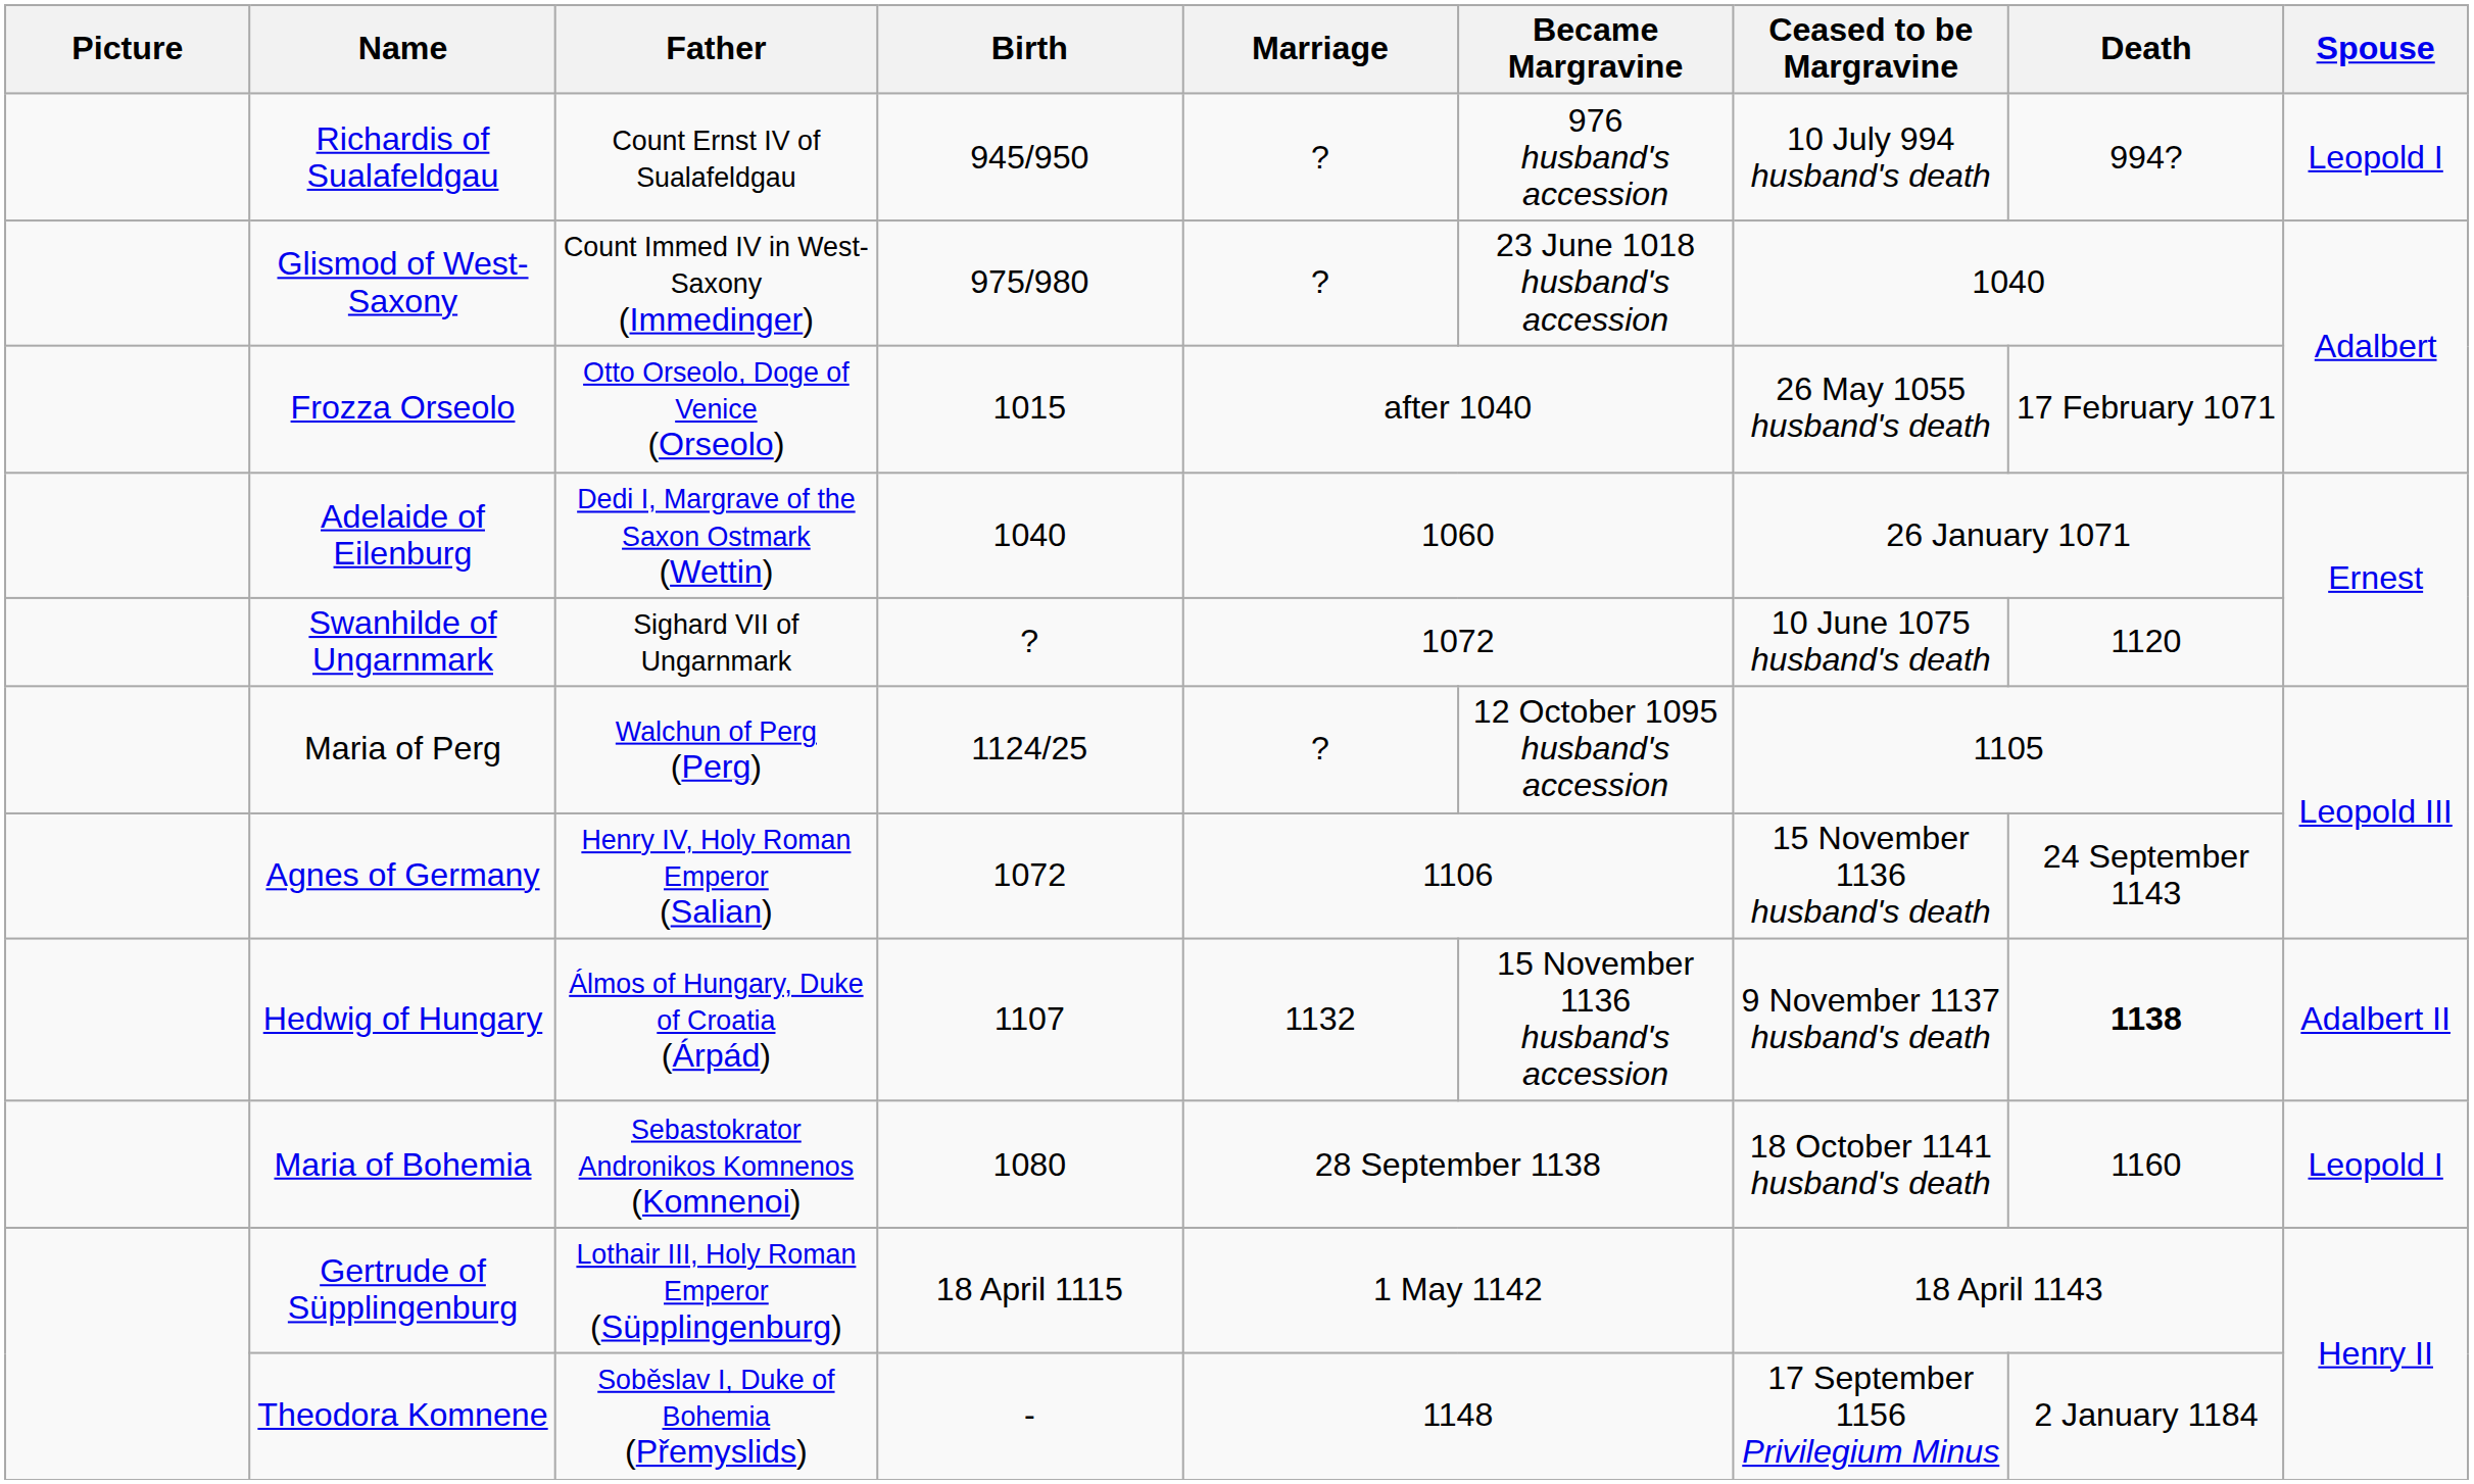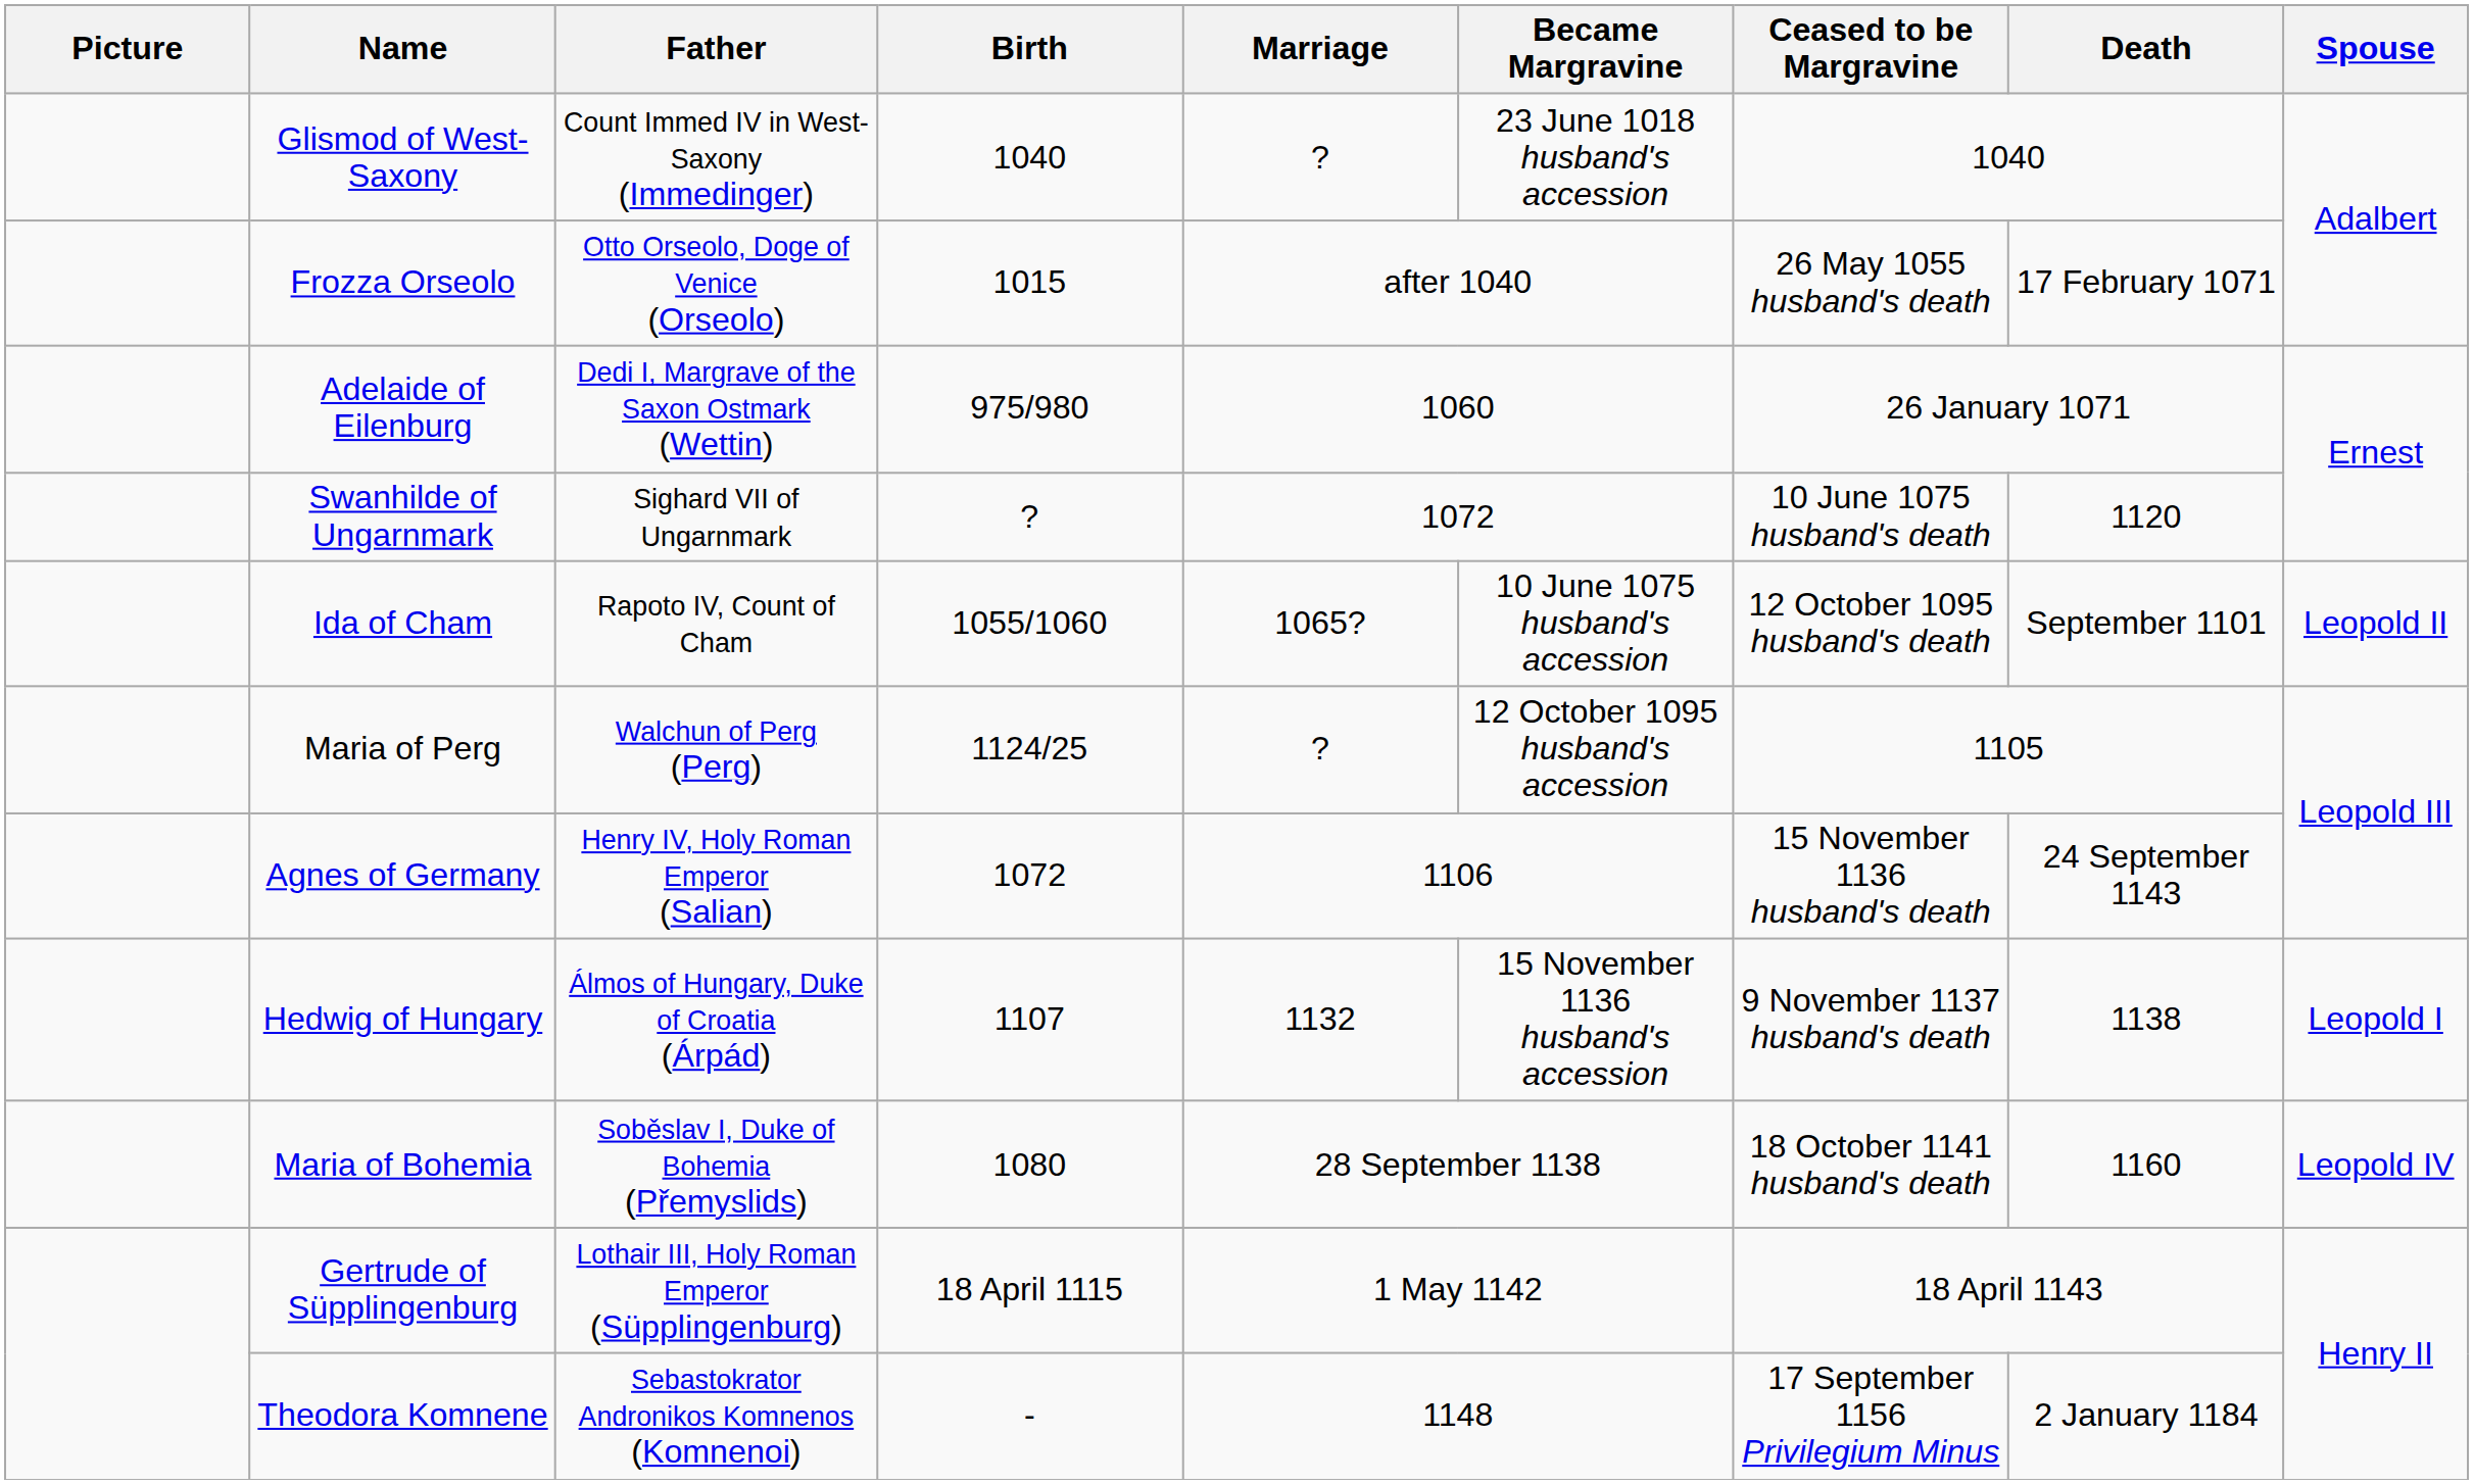 <table width=95% class="wikitable">
 <tr>
 <th width = "8%">Picture</th>
 <th width = "10%">Name</th>
 <th width = "9%">Father</th>
 <th width = "10%">Birth</th>
 <th width = "9%">Marriage</th>
 <th width = "9%">Became Margravine</th>
 <th width = "9%">Ceased to be Margravine</th>
 <th width = "9%">Death</th>
 <th width = "6%"><a href='#'>Spouse</a></th>
 </tr>
 <tr>
 <td align="center"></td>
-<td align="center"><a href='#'>Richardis of Sualafeldgau</a></td>
-<td align="center"><small>Count Ernst IV of Sualafeldgau</small></td>
-<td align="center">945/950</td>
-<td align="center">?</td>
-<td align="center">976<br><em>husband's accession</em></td>
-<td align="center">10 July 994<br><em>husband's death</em></td>
-<td align="center">994?</td>
-<td align="center"><a href='#'>Leopold I</a></td>
-</tr>
-<tr>
-<td align="center"></td>
 <td align="center"><a href='#'>Glismod of West-Saxony</a></td>
 <td align="center"><small>Count Immed IV in West-Saxony</small><br>(<a href='#'>Immedinger</a>)</td>
-<td align="center">975/980</td>
+<td align="center">1040</td>
 <td align="center">?</td>
 <td align="center">23 June 1018<br><em>husband's accession</em></td>
 <td align="center" colspan="2">1040</td>
 <td align="center" rowspan="2"><a href='#'>Adalbert</a></td>
 </tr>
 <tr>
 <td align="center"></td>
 <td align="center"><a href='#'>Frozza Orseolo</a></td>
 <td align="center"><small><a href='#'>Otto Orseolo, Doge of Venice</a></small><br>(<a href='#'>Orseolo</a>)</td>
 <td align="center">1015</td>
 <td align="center" colspan="2">after 1040</td>
 <td align="center">26 May 1055<br><em>husband's death</em></td>
 <td align="center">17 February 1071</td>
 </tr>
 <tr>
 <td align="center"></td>
 <td align="center"><a href='#'>Adelaide of Eilenburg</a></td>
 <td align="center"><small><a href='#'>Dedi I, Margrave of the Saxon Ostmark</a></small><br>(<a href='#'>Wettin</a>)</td>
-<td align="center">1040</td>
+<td align="center">975/980</td>
 <td align="center" colspan="2">1060</td>
 <td align="center" colspan="2">26 January 1071</td>
 <td align="center" rowspan="2"><a href='#'>Ernest</a></td>
 </tr>
 <tr>
 <td align="center"></td>
 <td align="center"><a href='#'>Swanhilde of Ungarnmark</a></td>
 <td align="center"><small>Sighard VII of Ungarnmark</small></td>
 <td align="center">?</td>
 <td align="center" colspan="2">1072</td>
 <td align="center">10 June 1075<br><em>husband's death</em></td>
 <td align="center">1120</td>
+</tr>
+<tr>
+<td align="center"></td>
+<td align="center"><a href='#'>Ida of Cham</a></td>
+<td align="center"><small>Rapoto IV, Count of Cham</small></td>
+<td align="center">1055/1060</td>
+<td align="center">1065?</td>
+<td align="center">10 June 1075<br><em>husband's accession</em></td>
+<td align="center">12 October 1095<br><em>husband's death</em></td>
+<td align="center">September 1101</td>
+<td align="center"><a href='#'>Leopold II</a></td>
 </tr>
 <tr>
 <td align="center"></td>
 <td align="center">Maria of Perg<br></td>
 <td align="center"><small><a href='#'>Walchun of Perg</a></small><br>(<a href='#'>Perg</a>)</td>
 <td align="center">1124/25</td>
 <td align="center">?</td>
 <td align="center">12 October 1095<br><em>husband's accession</em></td>
 <td align="center" colspan="2">1105</td>
 <td align="center" rowspan="2"><a href='#'>Leopold III</a></td>
 </tr>
 <tr>
 <td align="center"></td>
 <td align="center"><a href='#'>Agnes of Germany</a></td>
 <td align="center"><small><a href='#'>Henry IV, Holy Roman Emperor</a></small><br>(<a href='#'>Salian</a>)</td>
 <td align="center">1072</td>
 <td align="center" colspan="2">1106</td>
 <td align="center">15 November 1136<br><em>husband's death</em></td>
 <td align="center">24 September 1143</td>
 </tr>
 <tr>
 <td align="center"></td>
 <td align="center"><a href='#'>Hedwig of Hungary</a></td>
 <td align="center"><small><a href='#'>Álmos of Hungary, Duke of Croatia</a></small><br>(<a href='#'>Árpád</a>)</td>
 <td align="center">1107</td>
 <td align="center">1132</td>
 <td align="center">15 November 1136<br><em>husband's accession</em></td>
 <td align="center">9 November 1137<br><em>husband's death</em></td>
-<td align="center"><strong>1138</strong></td>
-<td align="center"><a href='#'>Adalbert II</a></td>
+<td align="center">1138</td>
+<td align="center"><a href='#'>Leopold I</a></td>
 </tr>
 <tr>
 <td align="center"></td>
 <td align="center"><a href='#'>Maria of Bohemia</a></td>
-<td align="center"><small><a href='#'>Sebastokrator Andronikos Komnenos</a></small><br>(<a href='#'>Komnenoi</a>)</td>
+<td align="center"><small><a href='#'>Soběslav I, Duke of Bohemia</a></small><br>(<a href='#'>Přemyslids</a>)</td>
 <td align="center">1080</td>
 <td align="center" colspan="2">28 September 1138</td>
 <td align="center">18 October 1141<br><em>husband's death</em></td>
 <td align="center">1160</td>
-<td align="center"><a href='#'>Leopold I</a></td>
+<td align="center"><a href='#'>Leopold IV</a></td>
 </tr>
 <tr>
 <td align="center" rowspan="2"></td>
 <td align="center"><a href='#'>Gertrude of Süpplingenburg</a></td>
 <td align="center"><small><a href='#'>Lothair III, Holy Roman Emperor</a></small><br>(<a href='#'>Süpplingenburg</a>)</td>
 <td align="center">18 April 1115</td>
 <td align="center" colspan="2">1 May 1142</td>
 <td align="center" colspan="2">18 April 1143</td>
 <td align="center" rowspan="2"><a href='#'>Henry II</a></td>
 </tr>
 <tr>
 <td align="center"><a href='#'>Theodora Komnene</a></td>
-<td align="center"><small><a href='#'>Soběslav I, Duke of Bohemia</a></small><br>(<a href='#'>Přemyslids</a>)</td>
+<td align="center"><small><a href='#'>Sebastokrator Andronikos Komnenos</a></small><br>(<a href='#'>Komnenoi</a>)</td>
 <td align="center">-</td>
 <td align="center" colspan="2">1148</td>
 <td align="center">17 September 1156<br><em><a href='#'>Privilegium Minus</a></em></td>
 <td align="center">2 January 1184</td>
 </tr>
 <tr>
 </tr>
 </table>
